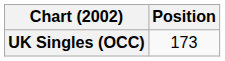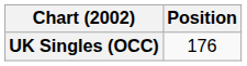 <table class="wikitable plainrowheaders" style="text-align:center">
 <tr>
 <th>Chart (2002)</th>
 <th>Position</th>
 </tr>
 <tr>
 <th scope="row">UK Singles (OCC)</th>
-<td>173</td>
+<td>176</td>
 </tr>
 </table>
